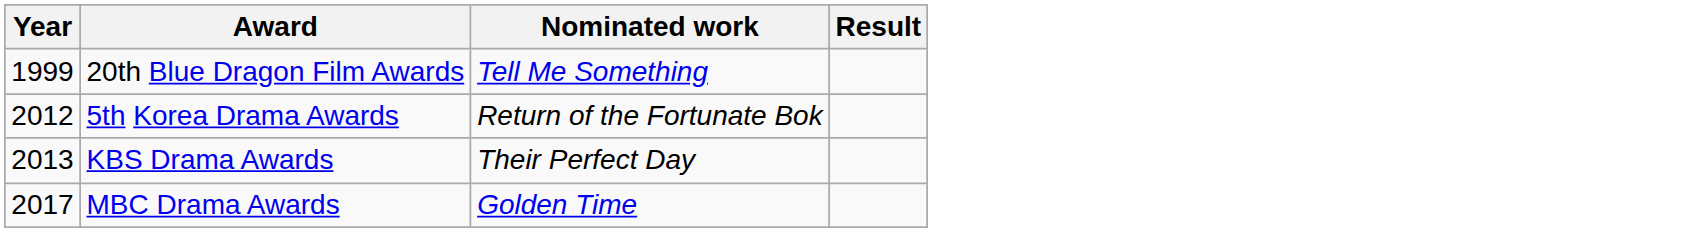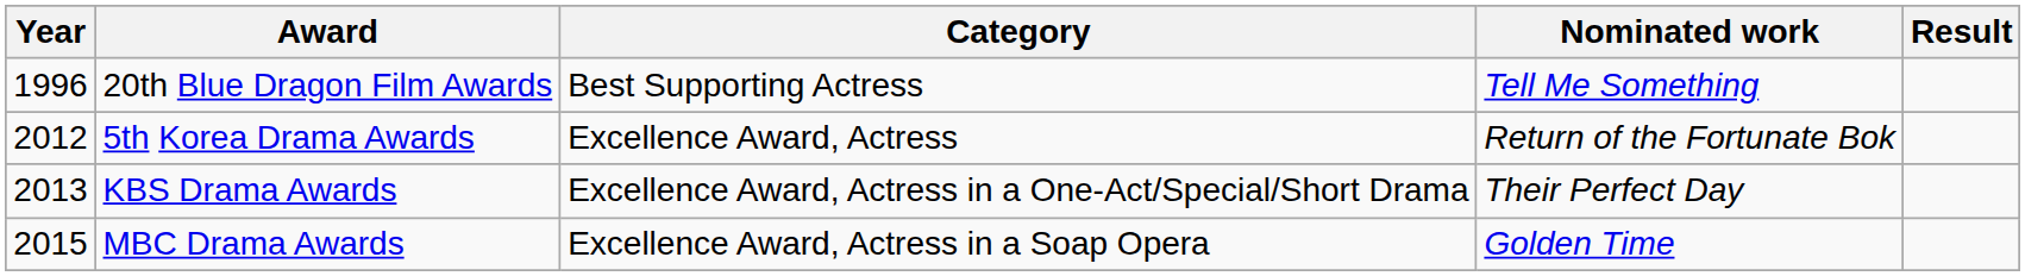 <table class="wikitable sortable">
 <tr>
 <th>Year</th>
 <th>Award</th>
+<th>Category</th>
 <th>Nominated work</th>
 <th>Result</th>
 </tr>
 <tr>
-<td>1999</td>
+<td>1996</td>
 <td>20th <a href='#'>Blue Dragon Film Awards</a></td>
+<td>Best Supporting Actress</td>
 <td><em><a href='#'>Tell Me Something</a></em></td>
 <td></td>
 </tr>
 <tr>
 <td>2012</td>
 <td><a href='#'>5th</a> <a href='#'>Korea Drama Awards</a></td>
+<td>Excellence Award, Actress</td>
 <td><em>Return of the Fortunate Bok</em></td>
 <td></td>
 </tr>
 <tr>
 <td>2013</td>
 <td><a href='#'>KBS Drama Awards</a></td>
+<td>Excellence Award, Actress in a One-Act/Special/Short Drama</td>
 <td><em>Their Perfect Day</em></td>
 <td></td>
 </tr>
 <tr>
-<td>2017</td>
+<td>2015</td>
 <td><a href='#'>MBC Drama Awards</a></td>
+<td>Excellence Award, Actress in a Soap Opera</td>
 <td><em><a href='#'>Golden Time</a></em></td>
 <td></td>
 </tr>
 </table>
